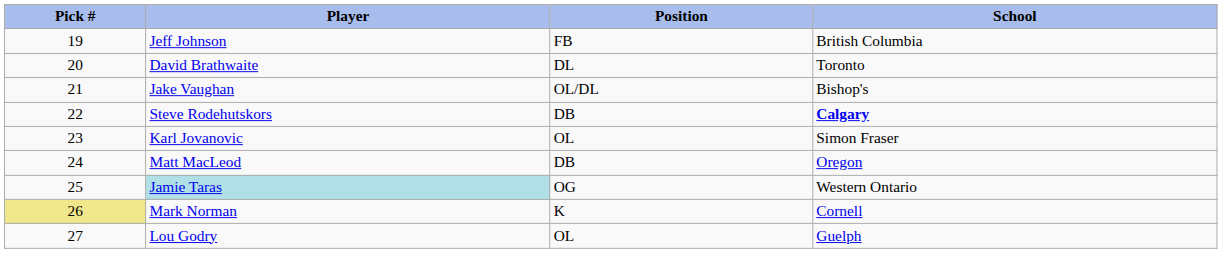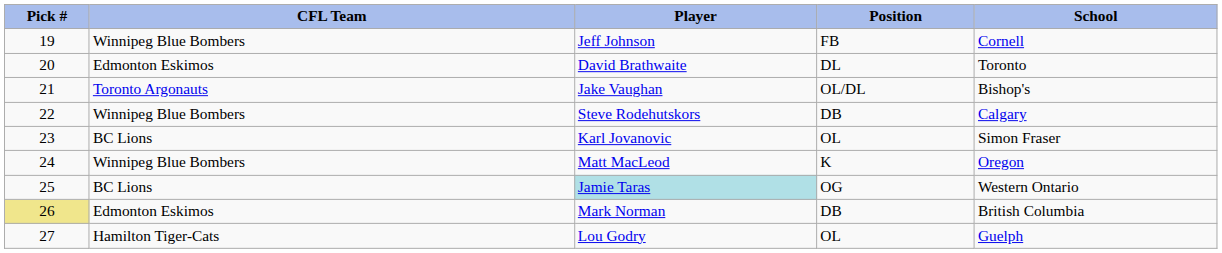 <table class="wikitable" style="width: 100%">
 <tr>
 <th style="background:#a8bdec; width:7%;">Pick #</th>
+<th style="width:40%; background:#a8bdec;">CFL Team</th>
 <th style="width:20%; background:#a8bdec;">Player</th>
 <th style="width:13%; background:#a8bdec;">Position</th>
 <th style="width:20%; background:#a8bdec;">School</th>
 </tr>
 <tr>
 <td align=center>19</td>
+<td>Winnipeg Blue Bombers</td>
 <td><a href='#'>Jeff Johnson</a></td>
 <td>FB</td>
-<td>British Columbia</td>
+<td><a href='#'>Cornell</a></td>
 </tr>
 <tr>
 <td align=center>20</td>
+<td>Edmonton Eskimos</td>
 <td><a href='#'>David Brathwaite</a></td>
 <td>DL</td>
 <td>Toronto</td>
 </tr>
 <tr>
 <td align=center>21</td>
+<td><a href='#'>Toronto Argonauts</a></td>
 <td><a href='#'>Jake Vaughan</a></td>
 <td>OL/DL</td>
 <td>Bishop's</td>
 </tr>
 <tr>
 <td align=center>22</td>
+<td>Winnipeg Blue Bombers</td>
 <td><a href='#'>Steve Rodehutskors</a></td>
 <td>DB</td>
-<td><strong><a href='#'>Calgary</a></strong></td>
+<td><a href='#'>Calgary</a></td>
 </tr>
 <tr>
 <td align=center>23</td>
+<td>BC Lions</td>
 <td><a href='#'>Karl Jovanovic</a></td>
 <td>OL</td>
 <td>Simon Fraser</td>
 </tr>
 <tr>
 <td align=center>24</td>
+<td>Winnipeg Blue Bombers</td>
 <td><a href='#'>Matt MacLeod</a></td>
-<td>DB</td>
+<td>K</td>
 <td><a href='#'>Oregon</a></td>
 </tr>
 <tr>
 <td align=center>25</td>
+<td>BC Lions</td>
 <td bgcolor="#B0E0E6"><a href='#'>Jamie Taras</a></td>
 <td>OG</td>
 <td>Western Ontario</td>
 </tr>
 <tr>
 <td align=center style="background: khaki;">26</td>
+<td>Edmonton Eskimos</td>
 <td><a href='#'>Mark Norman</a></td>
-<td>K</td>
-<td><a href='#'>Cornell</a></td>
+<td>DB</td>
+<td>British Columbia</td>
 </tr>
 <tr>
 <td align=center>27</td>
+<td>Hamilton Tiger-Cats</td>
 <td><a href='#'>Lou Godry</a></td>
 <td>OL</td>
 <td><a href='#'>Guelph</a></td>
 </tr>
 </table>
